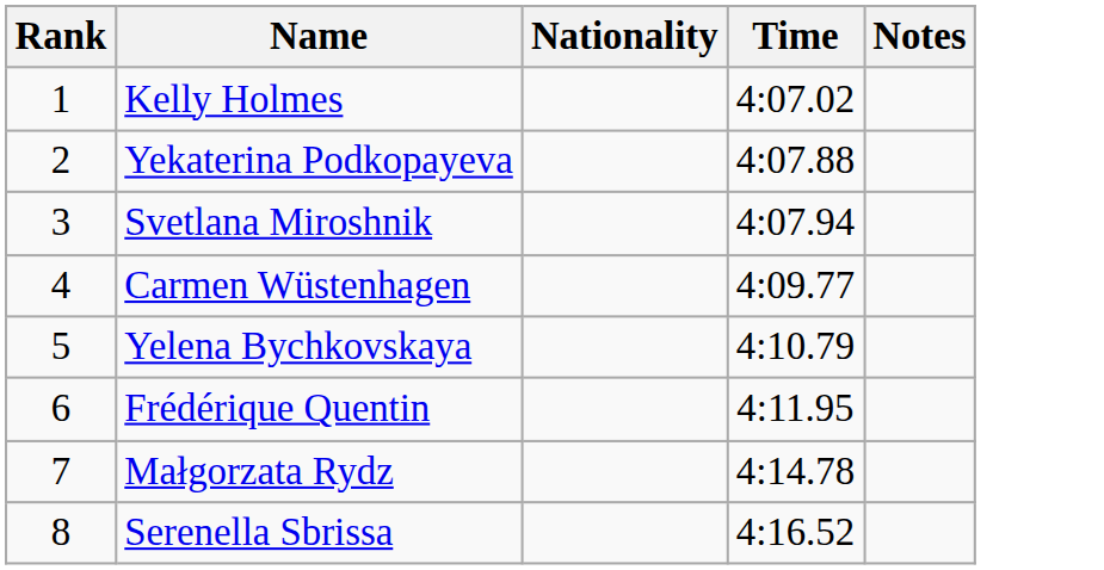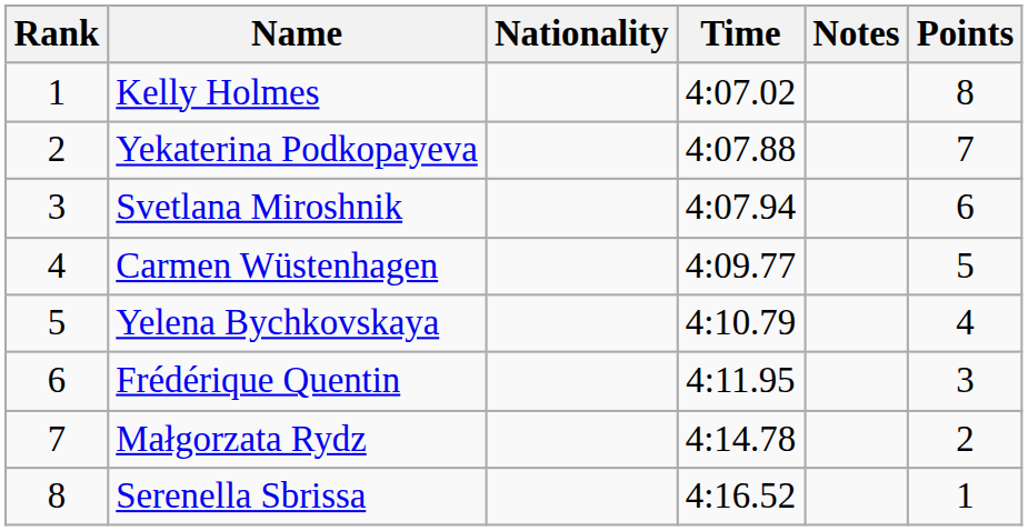 <table class="wikitable sortable" style="text-align:center">
 <tr>
 <th>Rank</th>
 <th>Name</th>
 <th>Nationality</th>
 <th>Time</th>
 <th>Notes</th>
+<th>Points</th>
 </tr>
 <tr>
 <td>1</td>
 <td align=left><a href='#'>Kelly Holmes</a></td>
 <td align=left></td>
 <td>4:07.02</td>
 <td></td>
+<td>8</td>
 </tr>
 <tr>
 <td>2</td>
 <td align=left><a href='#'>Yekaterina Podkopayeva</a></td>
 <td align=left></td>
 <td>4:07.88</td>
 <td></td>
+<td>7</td>
 </tr>
 <tr>
 <td>3</td>
 <td align=left><a href='#'>Svetlana Miroshnik</a></td>
 <td align=left></td>
 <td>4:07.94</td>
 <td></td>
+<td>6</td>
 </tr>
 <tr>
 <td>4</td>
 <td align=left><a href='#'>Carmen Wüstenhagen</a></td>
 <td align=left></td>
 <td>4:09.77</td>
 <td></td>
+<td>5</td>
 </tr>
 <tr>
 <td>5</td>
 <td align=left><a href='#'>Yelena Bychkovskaya</a></td>
 <td align=left></td>
 <td>4:10.79</td>
 <td></td>
+<td>4</td>
 </tr>
 <tr>
 <td>6</td>
 <td align=left><a href='#'>Frédérique Quentin</a></td>
 <td align=left></td>
 <td>4:11.95</td>
 <td></td>
+<td>3</td>
 </tr>
 <tr>
 <td>7</td>
 <td align=left><a href='#'>Małgorzata Rydz</a></td>
 <td align=left></td>
 <td>4:14.78</td>
 <td></td>
+<td>2</td>
 </tr>
 <tr>
 <td>8</td>
 <td align=left><a href='#'>Serenella Sbrissa</a></td>
 <td align=left></td>
 <td>4:16.52</td>
 <td></td>
+<td>1</td>
 </tr>
 </table>
